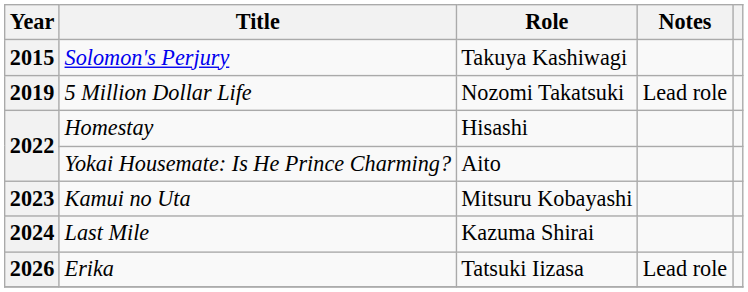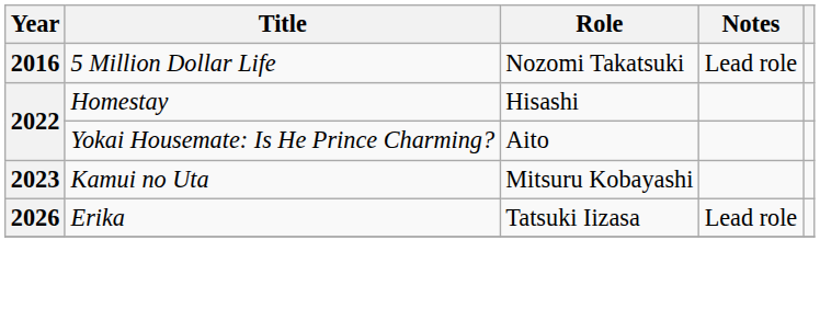 <table class="wikitable plainrowheaders sortable"  style=font-size:100%>
 <tr>
 <th scope="col">Year</th>
 <th scope="col">Title</th>
 <th scope="col">Role</th>
 <th scope="col" class="unsortable">Notes</th>
 <th scope="col" class="unsortable"></th>
 </tr>
 <tr>
-<th scope="row">2015</th>
-<td><em><a href='#'>Solomon's Perjury</a></em></td>
-<td>Takuya Kashiwagi</td>
-<td></td>
-<td style="text-align:center;"></td>
-</tr>
-<tr>
-<th scope="row">2019</th>
+<th scope="row">2016</th>
 <td><em>5 Million Dollar Life</em></td>
 <td>Nozomi Takatsuki</td>
 <td>Lead role</td>
 <td style="text-align:center;"></td>
 </tr>
 <tr>
 <th rowspan="2" scope="row">2022</th>
 <td><em>Homestay</em></td>
 <td>Hisashi</td>
 <td></td>
 <td style="text-align:center;"></td>
 </tr>
 <tr>
 <td><em>Yokai Housemate: Is He Prince Charming?</em></td>
 <td>Aito</td>
 <td></td>
 <td style="text-align:center;"></td>
 </tr>
 <tr>
 <th scope="row">2023</th>
 <td><em>Kamui no Uta</em></td>
 <td>Mitsuru Kobayashi</td>
 <td></td>
 <td style="text-align:center;"></td>
 </tr>
 <tr>
-<th scope="row">2024</th>
-<td><em>Last Mile</em></td>
-<td>Kazuma Shirai</td>
-<td></td>
-<td style="text-align:center;"></td>
-</tr>
-<tr>
 <th scope="row">2026</th>
 <td><em>Erika</em></td>
 <td>Tatsuki Iizasa</td>
 <td>Lead role</td>
 <td></td>
 </tr>
 <tr>
 </tr>
 </table>
